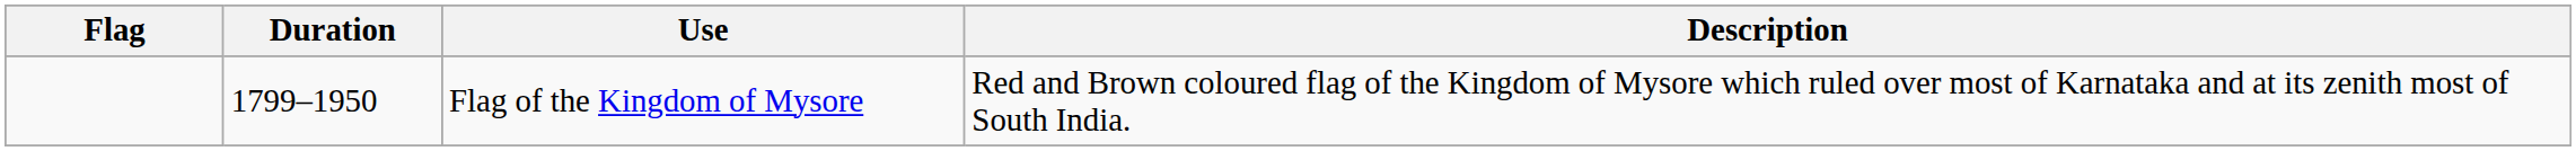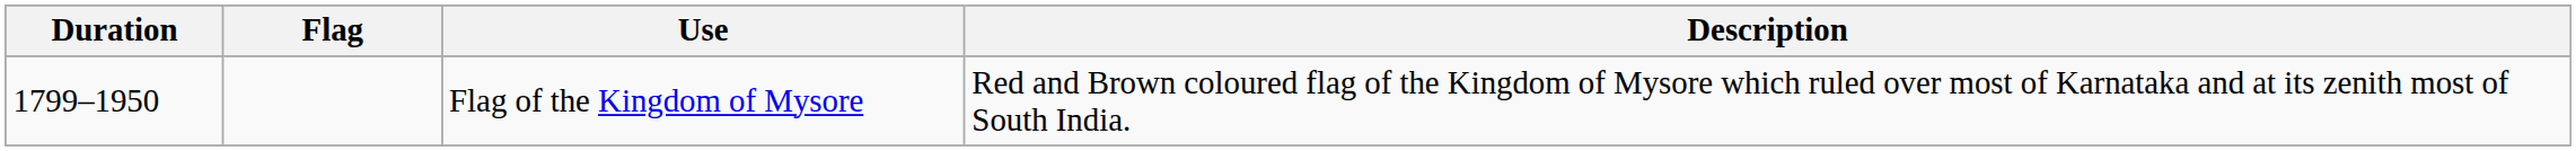 <table class="wikitable" width="100%">
 <tr>
+<th style="width:100px;">Duration</th>
 <th style="width:100px;">Flag</th>
-<th style="width:100px;">Duration</th>
 <th style="width:250px;">Use</th>
 <th style="min-width:250px">Description</th>
 </tr>
 <tr>
+<td>1799–1950</td>
 <td></td>
-<td>1799–1950</td>
 <td>Flag of the <a href='#'>Kingdom of Mysore</a></td>
 <td>Red and Brown coloured flag of the Kingdom of Mysore which ruled over most of Karnataka and at its zenith most of South India.</td>
 </tr>
 </table>
